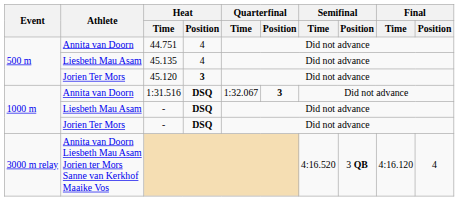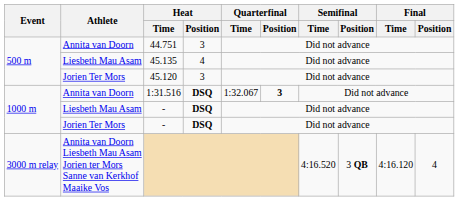 <table class="wikitable" border="1" style="font-size:90%">
 <tr>
 <th rowspan=2>Event</th>
 <th rowspan=2>Athlete</th>
 <th colspan=2>Heat</th>
 <th colspan=2>Quarterfinal</th>
 <th colspan=2>Semifinal</th>
 <th colspan=2>Final</th>
 </tr>
 <tr>
 <th>Time</th>
 <th>Position</th>
 <th>Time</th>
 <th>Position</th>
 <th>Time</th>
 <th>Position</th>
 <th>Time</th>
 <th>Position</th>
 </tr>
 <tr>
 <td rowspan=3><a href='#'>500 m</a></td>
 <td><a href='#'>Annita van Doorn</a></td>
 <td align=center>44.751</td>
-<td align=center>4</td>
+<td align=center>3</td>
 <td colspan="6" align=center>Did not advance</td>
 </tr>
 <tr>
 <td><a href='#'>Liesbeth Mau Asam</a></td>
 <td align=center>45.135</td>
 <td align=center>4</td>
 <td colspan="6" align=center>Did not advance</td>
 </tr>
 <tr>
 <td><a href='#'>Jorien Ter Mors</a></td>
 <td align=center>45.120</td>
-<td align=center><strong>3</strong></td>
+<td align=center>3</td>
 <td colspan="6" align=center>Did not advance</td>
 </tr>
 <tr>
 <td rowspan=3><a href='#'>1000 m</a></td>
 <td><a href='#'>Annita van Doorn</a></td>
 <td align=center>1:31.516</td>
 <td align=center><strong>DSQ</strong></td>
 <td align=center>1:32.067</td>
 <td align=center><strong>3</strong></td>
 <td colspan="4" align=center>Did not advance</td>
 </tr>
 <tr>
 <td><a href='#'>Liesbeth Mau Asam</a></td>
 <td align=center>-</td>
 <td align=center><strong>DSQ</strong></td>
 <td colspan="6" align=center>Did not advance</td>
 </tr>
 <tr>
 <td><a href='#'>Jorien Ter Mors</a></td>
 <td align=center>-</td>
 <td align=center><strong>DSQ</strong></td>
 <td colspan="6" align=center>Did not advance</td>
 </tr>
 <tr>
 <td rowspan=1><a href='#'>3000 m relay</a></td>
 <td><a href='#'>Annita van Doorn</a><br><a href='#'>Liesbeth Mau Asam</a><br><a href='#'>Jorien ter Mors</a><br><a href='#'>Sanne van Kerkhof</a><br><a href='#'>Maaike Vos</a></td>
 <td colspan=4 bgcolor=wheat></td>
 <td align=center>4:16.520</td>
 <td align=center>3 <strong>QB</strong></td>
 <td align=center>4:16.120</td>
 <td align=center>4</td>
 </tr>
 </table>
